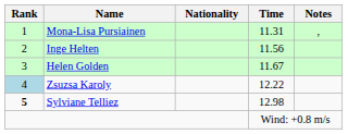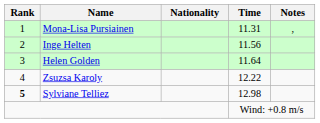 <table class="wikitable sortable" style="text-align:center;width: 55%">
 <tr>
 <th>Rank</th>
 <th>Name</th>
 <th>Nationality</th>
 <th>Time</th>
 <th>Notes</th>
 </tr>
 <tr bgcolor=ccffcc>
 <td>1</td>
 <td align=left><a href='#'>Mona-Lisa Pursiainen</a></td>
 <td align=left></td>
 <td>11.31</td>
 <td>, </td>
 </tr>
 <tr bgcolor=ccffcc>
 <td>2</td>
 <td align=left><a href='#'>Inge Helten</a></td>
 <td align=left></td>
 <td>11.56</td>
 <td></td>
 </tr>
 <tr bgcolor=ccffcc>
 <td>3</td>
 <td align=left><a href='#'>Helen Golden</a></td>
 <td align=left></td>
-<td>11.67</td>
+<td>11.64</td>
 <td></td>
 </tr>
 <tr>
-<td style="background: lightblue;">4</td>
+<td>4</td>
 <td align=left><a href='#'>Zsuzsa Karoly</a></td>
 <td align=left></td>
 <td>12.22</td>
 <td></td>
 </tr>
 <tr>
 <td><strong>5</strong></td>
 <td align=left><a href='#'>Sylviane Telliez</a></td>
 <td align=left></td>
 <td>12.98</td>
 <td></td>
 </tr>
 <tr>
 <td colspan="3"></td>
 <td colspan="2">Wind: +0.8 m/s</td>
 </tr>
 </table>
